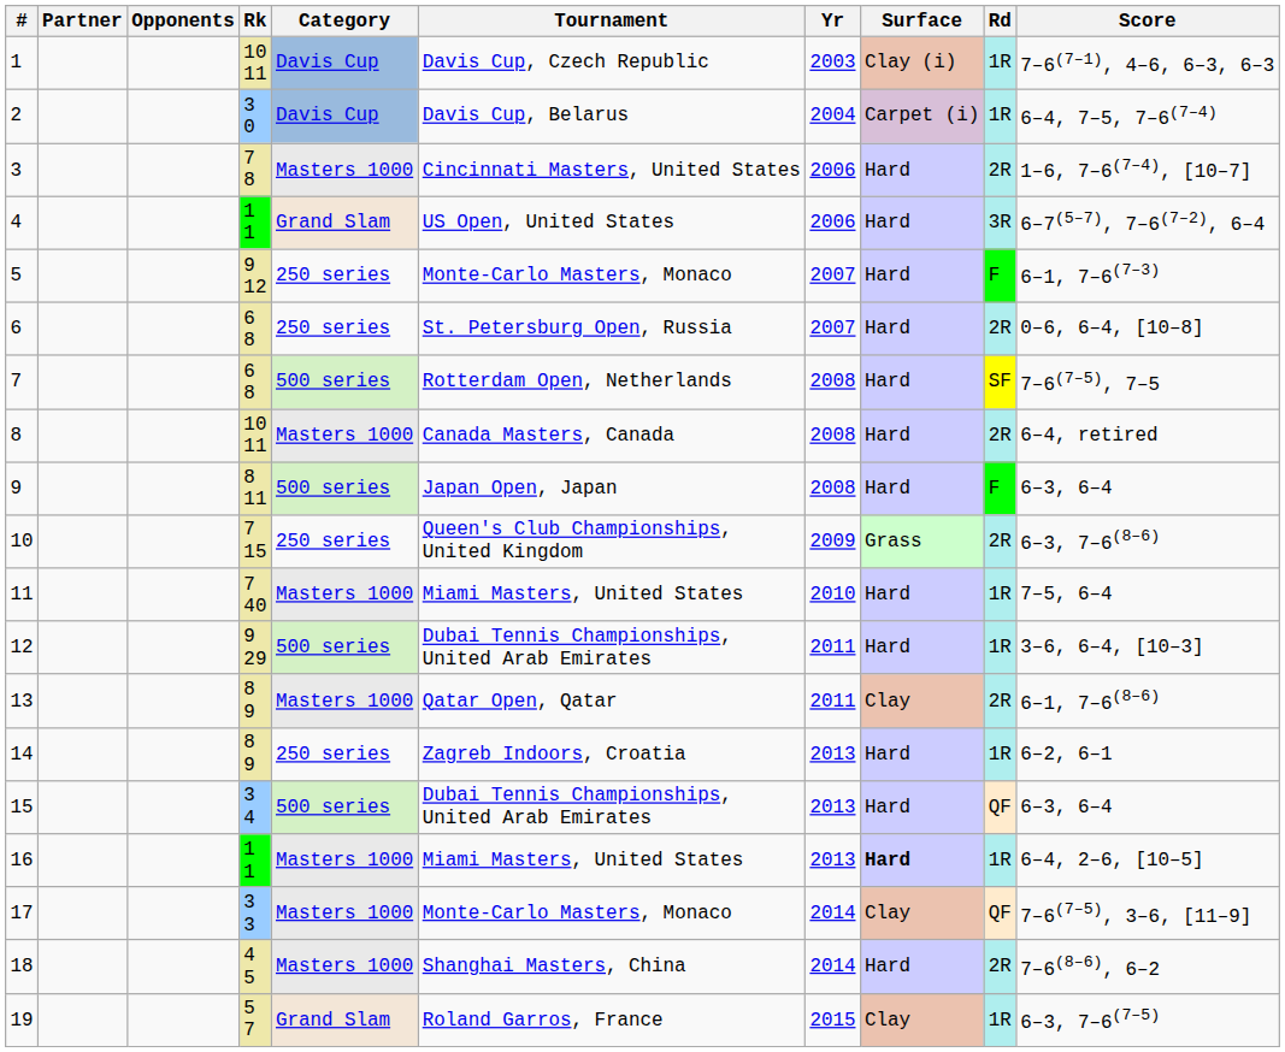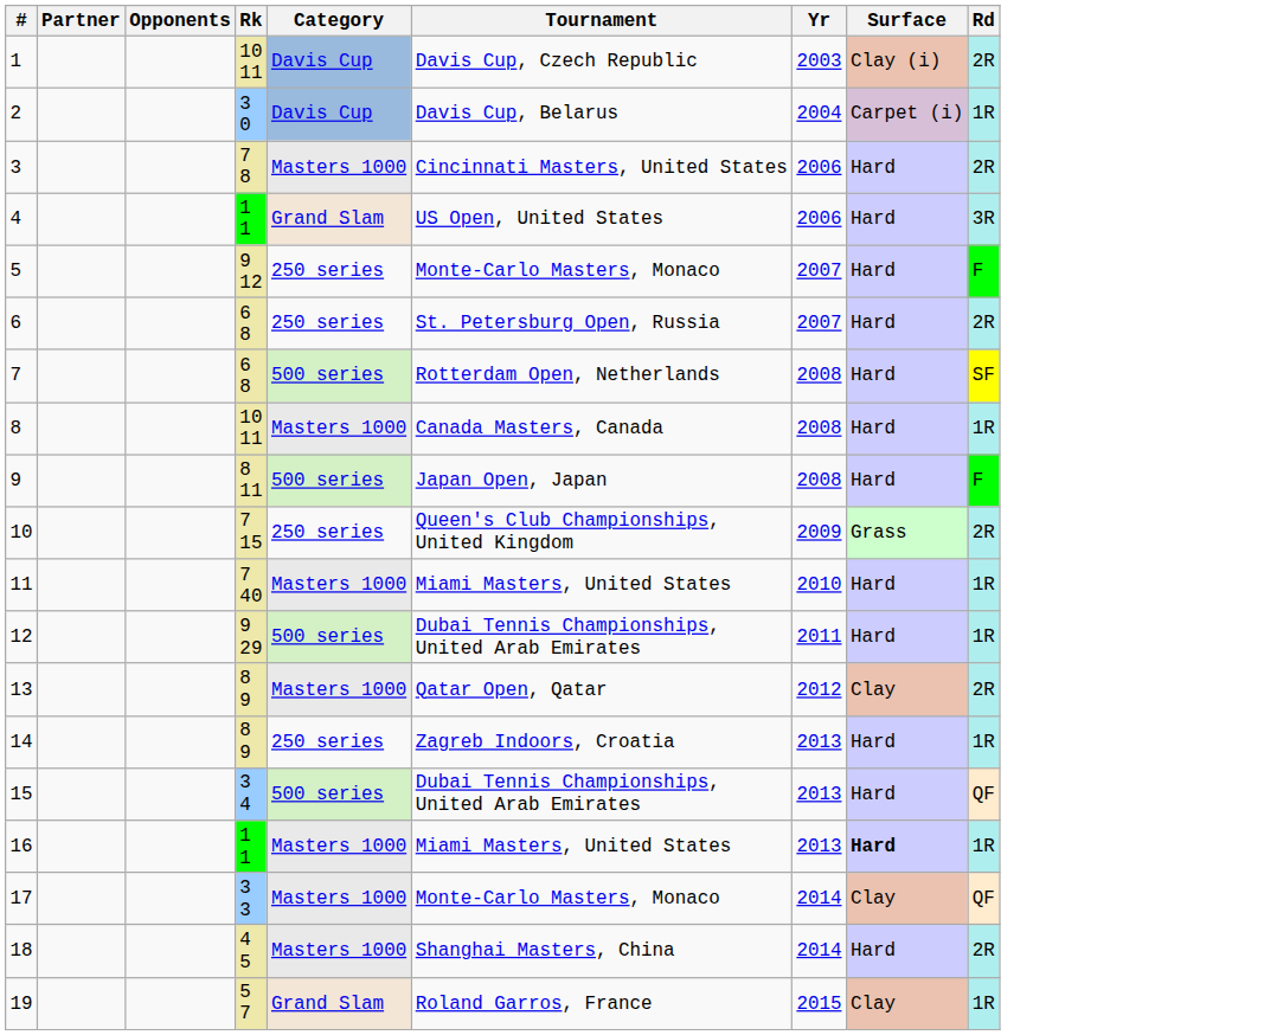 <table class="wikitable sortable">
 <tr>
 <th scope="col">#</th>
 <th scope="col">Partner</th>
 <th scope="col">Opponents</th>
 <th scope="col" class="unsortable">Rk</th>
 <th scope="col">Category</th>
 <th scope="col">Tournament</th>
 <th scope="col">Yr</th>
 <th scope="col">Surface</th>
 <th scope="col">Rd</th>
-<th scope="col">Score</th>
 </tr>
 <tr>
 <td>1</td>
 <td data-sort-value="Kafelnikov, Y"></td>
 <td data-sort-value="Damm, M"><br></td>
 <td bgcolor=EEE8AA data-sort-value="10">10<br>11</td>
 <td bgcolor=99badd><a href='#'>Davis Cup</a></td>
 <td><a href='#'>Davis Cup</a>, Czech Republic</td>
 <td><a href='#'>2003</a></td>
 <td bgcolor=EBC2AF>Clay (i)</td>
-<td bgcolor=afeeee data-sort-value="2R">1R</td>
-<td>7–6<sup>(7–1)</sup>, 4–6, 6–3, 6–3</td>
+<td bgcolor=afeeee data-sort-value="3R">2R</td>
 </tr>
 <tr>
 <td>2</td>
 <td data-sort-value="Safin, M"></td>
 <td data-sort-value="Mirnyi, M"><br></td>
 <td bgcolor=99ccff data-sort-value="3">3<br>0</td>
 <td bgcolor=99badd><a href='#'>Davis Cup</a></td>
 <td><a href='#'>Davis Cup</a>, Belarus</td>
 <td><a href='#'>2004</a></td>
 <td bgcolor=thistle>Carpet (i)</td>
 <td bgcolor=afeeee data-sort-value="2R">1R</td>
-<td>6–4, 7–5, 7–6<sup>(7–4)</sup></td>
 </tr>
 <tr>
 <td>3</td>
 <td data-sort-value="Safin, M"></td>
 <td data-sort-value="Ullyett, K"><br></td>
 <td bgcolor=EEE8AA data-sort-value="7">7<br>8</td>
 <td bgcolor=e9e9e9><a href='#'>Masters 1000</a></td>
 <td><a href='#'>Cincinnati Masters</a>, United States</td>
 <td><a href='#'>2006</a></td>
 <td bgcolor=CCCCFF>Hard</td>
 <td bgcolor=afeeee data-sort-value="3R">2R</td>
-<td>1–6, 7–6<sup>(7–4)</sup>, [10–7]</td>
 </tr>
 <tr>
 <td>4</td>
 <td data-sort-value="Friedl, L"></td>
 <td data-sort-value="Bryan, M"><br></td>
 <td bgcolor=lime data-sort-value="1">1<br>1</td>
 <td bgcolor=f3e6d7><a href='#'>Grand Slam</a></td>
 <td><a href='#'>US Open</a>, United States</td>
 <td><a href='#'>2006</a></td>
 <td bgcolor=CCCCFF>Hard</td>
 <td bgcolor=afeeee data-sort-value="4R">3R</td>
-<td>6–7<sup>(5–7)</sup>, 7–6<sup>(7–2)</sup>, 6–4</td>
 </tr>
 <tr>
 <td>5</td>
 <td data-sort-value="Haas, T"></td>
 <td data-sort-value="Paes, L"><br></td>
 <td bgcolor=EEE8AA data-sort-value="9">9<br>12</td>
 <td><a href='#'>250 series</a></td>
 <td><a href='#'>Monte-Carlo Masters</a>, Monaco</td>
 <td><a href='#'>2007</a></td>
 <td bgcolor=CCCCFF>Hard</td>
 <td bgcolor=lime data-sort-value="8R">F</td>
-<td>6–1, 7–6<sup>(7–3)</sup></td>
 </tr>
 <tr>
 <td>6</td>
 <td data-sort-value="Cermak, F"></td>
 <td data-sort-value="Mirnyi, M"><br></td>
 <td bgcolor=EEE8AA data-sort-value="6">6<br>8</td>
 <td><a href='#'>250 series</a></td>
 <td><a href='#'>St. Petersburg Open</a>, Russia</td>
 <td><a href='#'>2007</a></td>
 <td bgcolor=CCCCFF>Hard</td>
 <td bgcolor=afeeee data-sort-value="3R">2R</td>
-<td>0–6, 6–4, [10–8]</td>
 </tr>
 <tr>
 <td>7</td>
 <td data-sort-value="Kohlschreiber, P"></td>
 <td data-sort-value="Knowle, J"><br></td>
 <td bgcolor=EEE8AA data-sort-value="6">6<br>8</td>
 <td bgcolor=d4f1c5><a href='#'>500 series</a></td>
 <td><a href='#'>Rotterdam Open</a>, Netherlands</td>
 <td><a href='#'>2008</a></td>
 <td bgcolor=CCCCFF>Hard</td>
 <td bgcolor=yellow data-sort-value="7R">SF</td>
-<td>7–6<sup>(7–5)</sup>, 7–5</td>
 </tr>
 <tr>
 <td>8</td>
 <td data-sort-value="Mathieu, P"></td>
 <td data-sort-value="Knowle, J"><br></td>
 <td bgcolor=EEE8AA data-sort-value="10">10<br>11</td>
 <td bgcolor=e9e9e9><a href='#'>Masters 1000</a></td>
 <td><a href='#'>Canada Masters</a>, Canada</td>
 <td><a href='#'>2008</a></td>
 <td bgcolor=CCCCFF>Hard</td>
-<td bgcolor=afeeee data-sort-value="3R">2R</td>
-<td>6–4, retired</td>
+<td bgcolor=afeeee data-sort-value="2R">1R</td>
 </tr>
 <tr>
 <td>9</td>
 <td data-sort-value="Zverev, M"></td>
 <td data-sort-value="Paes, L"><br></td>
 <td bgcolor=EEE8AA data-sort-value="8">8<br>11</td>
 <td bgcolor=d4f1c5><a href='#'>500 series</a></td>
 <td><a href='#'>Japan Open</a>, Japan</td>
 <td><a href='#'>2008</a></td>
 <td bgcolor=CCCCFF>Hard</td>
 <td bgcolor=lime data-sort-value="8R">F</td>
-<td>6–3, 6–4</td>
 </tr>
 <tr>
 <td>10</td>
 <td data-sort-value="Moodie, W"></td>
 <td data-sort-value="Ullyett, K"><br></td>
 <td bgcolor=EEE8AA data-sort-value="7">7<br>15</td>
 <td><a href='#'>250 series</a></td>
 <td><a href='#'>Queen's Club Championships</a>,<br>United Kingdom</td>
 <td><a href='#'>2009</a></td>
 <td bgcolor=CCFFCC>Grass</td>
 <td bgcolor=afeeee data-sort-value="3R">2R</td>
-<td>6–3, 7–6<sup>(8–6)</sup></td>
 </tr>
 <tr>
 <td>11</td>
 <td data-sort-value="Andreev, I"></td>
 <td data-sort-value="Knowles, M"><br></td>
 <td bgcolor=EEE8AA data-sort-value="7">7<br>40</td>
 <td bgcolor=e9e9e9><a href='#'>Masters 1000</a></td>
 <td><a href='#'>Miami Masters</a>, United States</td>
 <td><a href='#'>2010</a></td>
 <td bgcolor=CCCCFF>Hard</td>
 <td bgcolor=afeeee data-sort-value="2R">1R</td>
-<td>7–5, 6–4</td>
 </tr>
 <tr>
 <td>12</td>
 <td data-sort-value="Stakhovsky, S"></td>
 <td data-sort-value="Hanley, P"><br></td>
 <td bgcolor=EEE8AA data-sort-value="9">9<br>29</td>
 <td bgcolor=d4f1c5><a href='#'>500 series</a></td>
 <td><a href='#'>Dubai Tennis Championships</a>,<br>United Arab Emirates</td>
 <td><a href='#'>2011</a></td>
 <td bgcolor=CCCCFF>Hard</td>
 <td bgcolor=afeeee data-sort-value="2R">1R</td>
-<td>3–6, 6–4, [10–3]</td>
 </tr>
 <tr>
 <td>13</td>
 <td data-sort-value="Stakhovsky, S"></td>
 <td data-sort-value="Petzschner, P"><br></td>
 <td bgcolor=EEE8AA data-sort-value="8">8<br>9</td>
 <td bgcolor=e9e9e9><a href='#'>Masters 1000</a></td>
 <td><a href='#'>Qatar Open</a>, Qatar</td>
-<td><a href='#'>2011</a></td>
+<td><a href='#'>2012</a></td>
 <td bgcolor=EBC2AF>Clay</td>
 <td bgcolor=afeeee data-sort-value="3R">2R</td>
-<td>6–1, 7–6<sup>(8–6)</sup></td>
 </tr>
 <tr>
 <td>14</td>
 <td data-sort-value="Baghdatis, M"></td>
 <td data-sort-value="Tecau, H"><br></td>
 <td bgcolor=EEE8AA data-sort-value="8">8<br>9</td>
 <td><a href='#'>250 series</a></td>
 <td><a href='#'>Zagreb Indoors</a>, Croatia</td>
 <td><a href='#'>2013</a></td>
 <td bgcolor=CCCCFF>Hard</td>
 <td bgcolor=afeeee data-sort-value="2R">1R</td>
-<td>6–2, 6–1</td>
 </tr>
 <tr>
 <td>15</td>
 <td data-sort-value="Erlich, J"></td>
 <td data-sort-value="López, M"><br></td>
 <td bgcolor=99ccff data-sort-value="3">3<br>4</td>
 <td bgcolor=d4f1c5><a href='#'>500 series</a></td>
 <td><a href='#'>Dubai Tennis Championships</a>,<br>United Arab Emirates</td>
 <td><a href='#'>2013</a></td>
 <td bgcolor=CCCCFF>Hard</td>
 <td bgcolor=ffebcd data-sort-value="6R">QF</td>
-<td>6–3, 6–4</td>
 </tr>
 <tr>
 <td>16</td>
 <td data-sort-value="Mirnyi, M"></td>
 <td data-sort-value="Bryan, M"><br></td>
 <td bgcolor=lime data-sort-value="1">1<br>1</td>
 <td bgcolor=e9e9e9><a href='#'>Masters 1000</a></td>
 <td><a href='#'>Miami Masters</a>, United States</td>
 <td><a href='#'>2013</a></td>
 <td bgcolor=CCCCFF><strong>Hard</strong></td>
 <td bgcolor=afeeee data-sort-value="2R">1R</td>
-<td>6–4, 2–6, [10–5]</td>
 </tr>
 <tr>
 <td>17</td>
 <td data-sort-value="Mirnyi, M"></td>
 <td data-sort-value="Soares, B"><br></td>
 <td bgcolor=99ccff data-sort-value="3">3<br>3</td>
 <td bgcolor=e9e9e9><a href='#'>Masters 1000</a></td>
 <td><a href='#'>Monte-Carlo Masters</a>, Monaco</td>
 <td><a href='#'>2014</a></td>
 <td bgcolor=EBC2AF>Clay</td>
 <td bgcolor=ffebcd data-sort-value="6R">QF</td>
-<td>7–6<sup>(7–5)</sup>, 3–6, [11–9]</td>
 </tr>
 <tr>
 <td>18</td>
 <td data-sort-value="Rosol, L"></td>
 <td data-sort-value="Nestor, D"><br></td>
 <td bgcolor=EEE8AA data-sort-value="4">4<br>5</td>
 <td bgcolor=e9e9e9><a href='#'>Masters 1000</a></td>
 <td><a href='#'>Shanghai Masters</a>, China</td>
 <td><a href='#'>2014</a></td>
 <td bgcolor=CCCCFF>Hard</td>
 <td bgcolor=afeeee data-sort-value="3R">2R</td>
-<td>7–6<sup>(8–6)</sup>, 6–2</td>
 </tr>
 <tr>
 <td>19</td>
 <td data-sort-value="Haase, R"></td>
 <td data-sort-value="Granollers, M"><br></td>
 <td bgcolor=EEE8AA data-sort-value="5">5<br>7</td>
 <td bgcolor=f3e6d7><a href='#'>Grand Slam</a></td>
 <td><a href='#'>Roland Garros</a>, France</td>
 <td><a href='#'>2015</a></td>
 <td bgcolor=EBC2AF>Clay</td>
 <td bgcolor=afeeee data-sort-value="2R">1R</td>
-<td>6–3, 7–6<sup>(7–5)</sup></td>
 </tr>
 </table>
